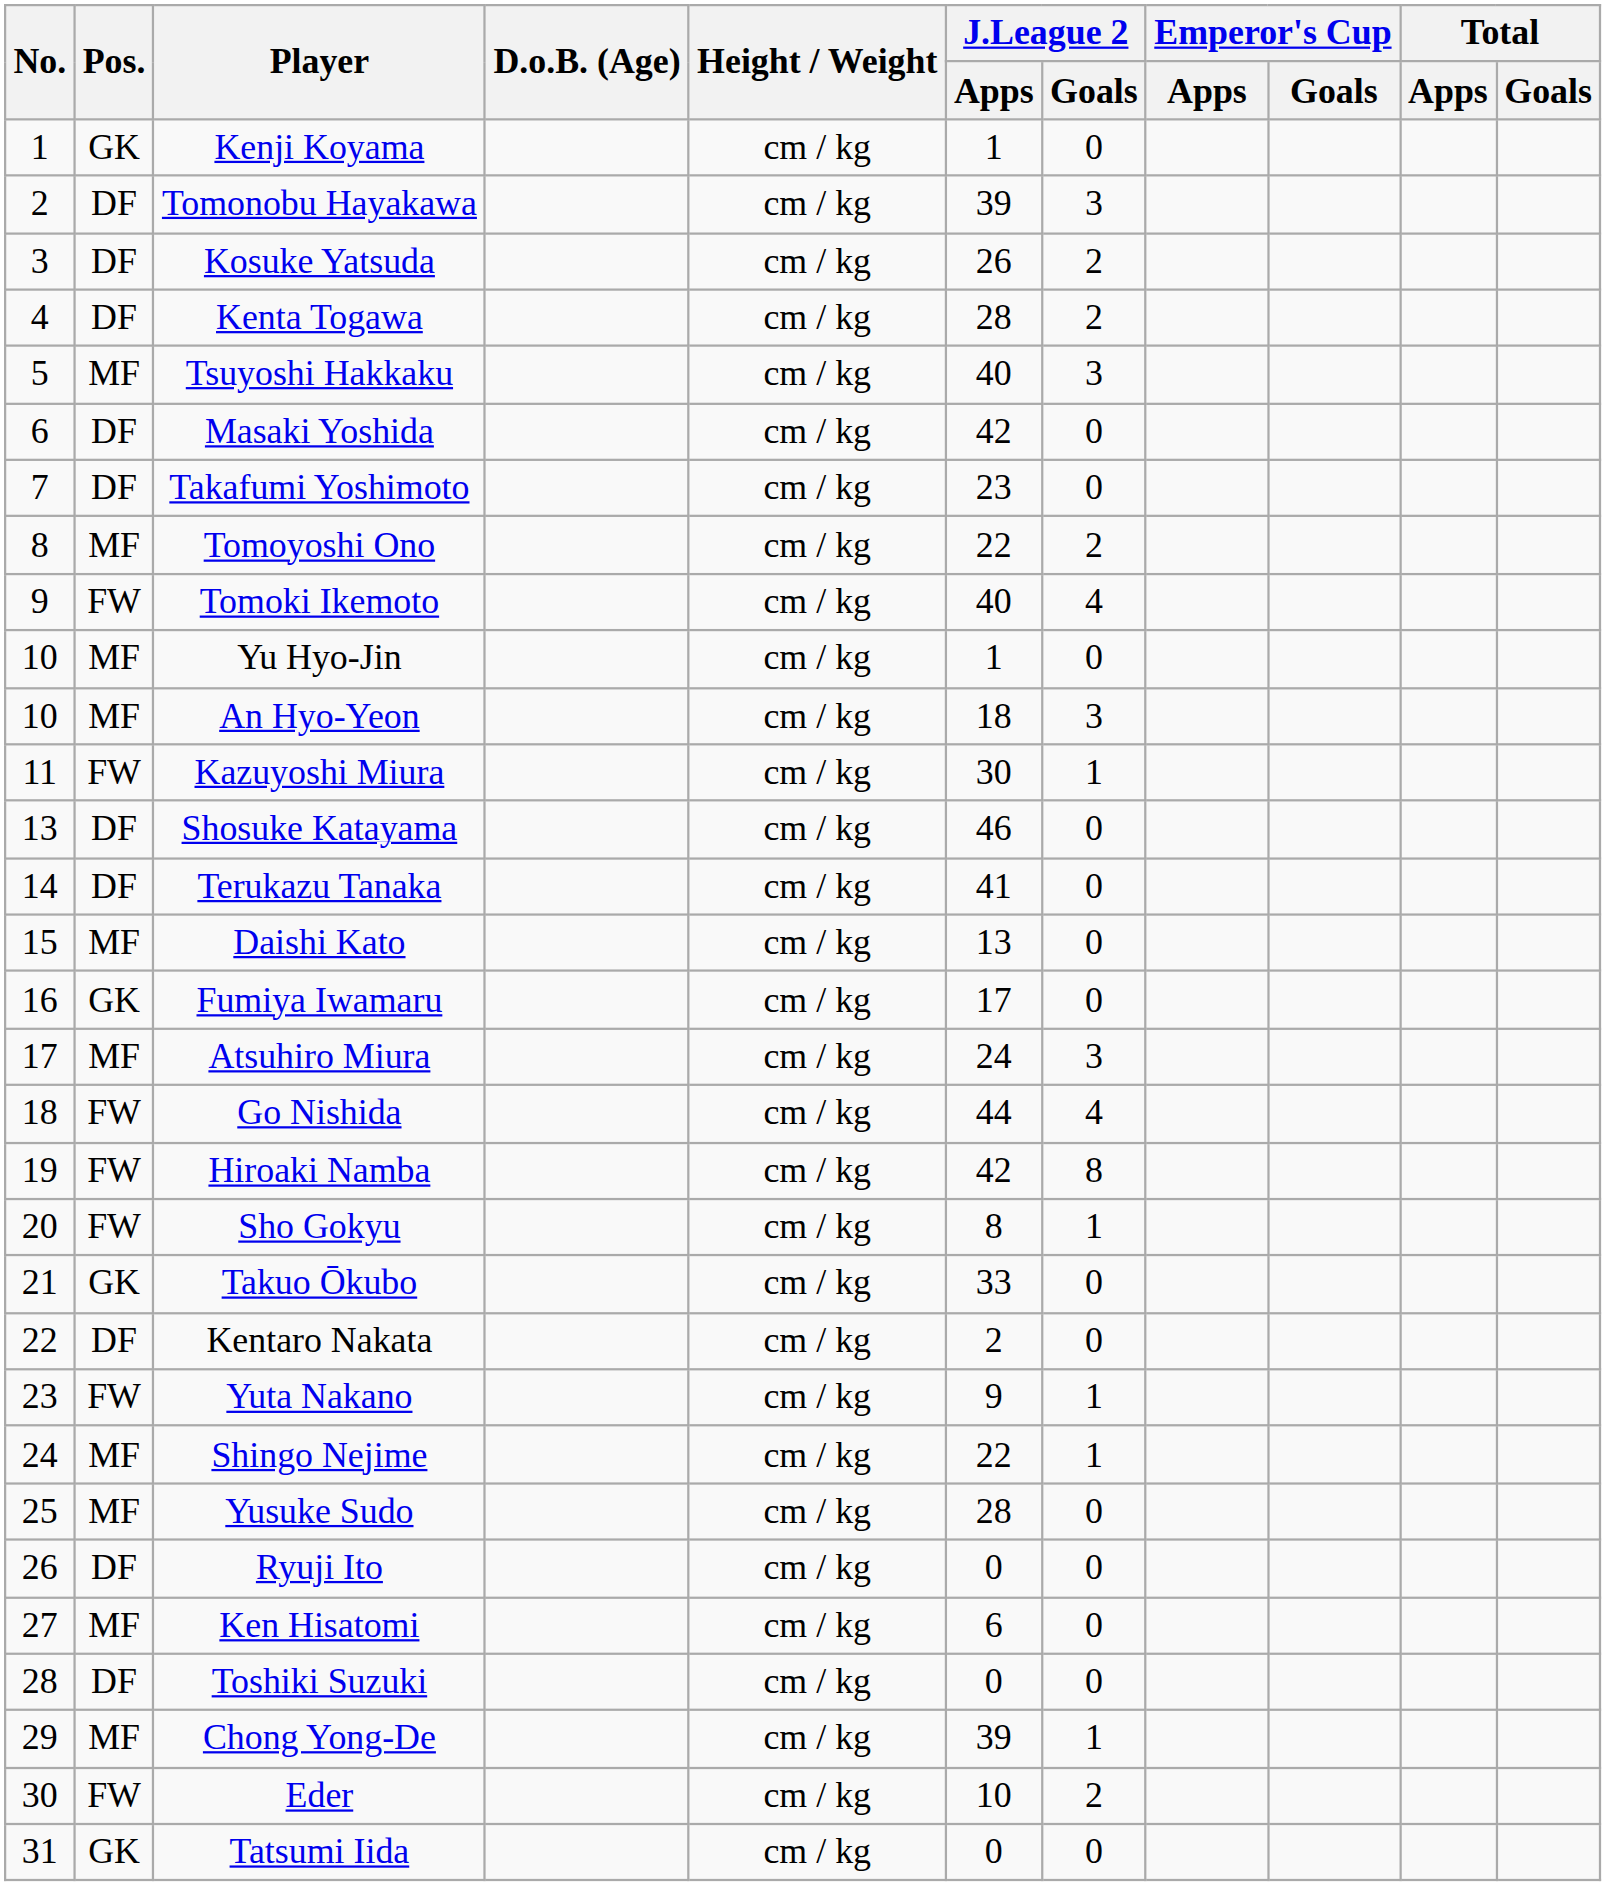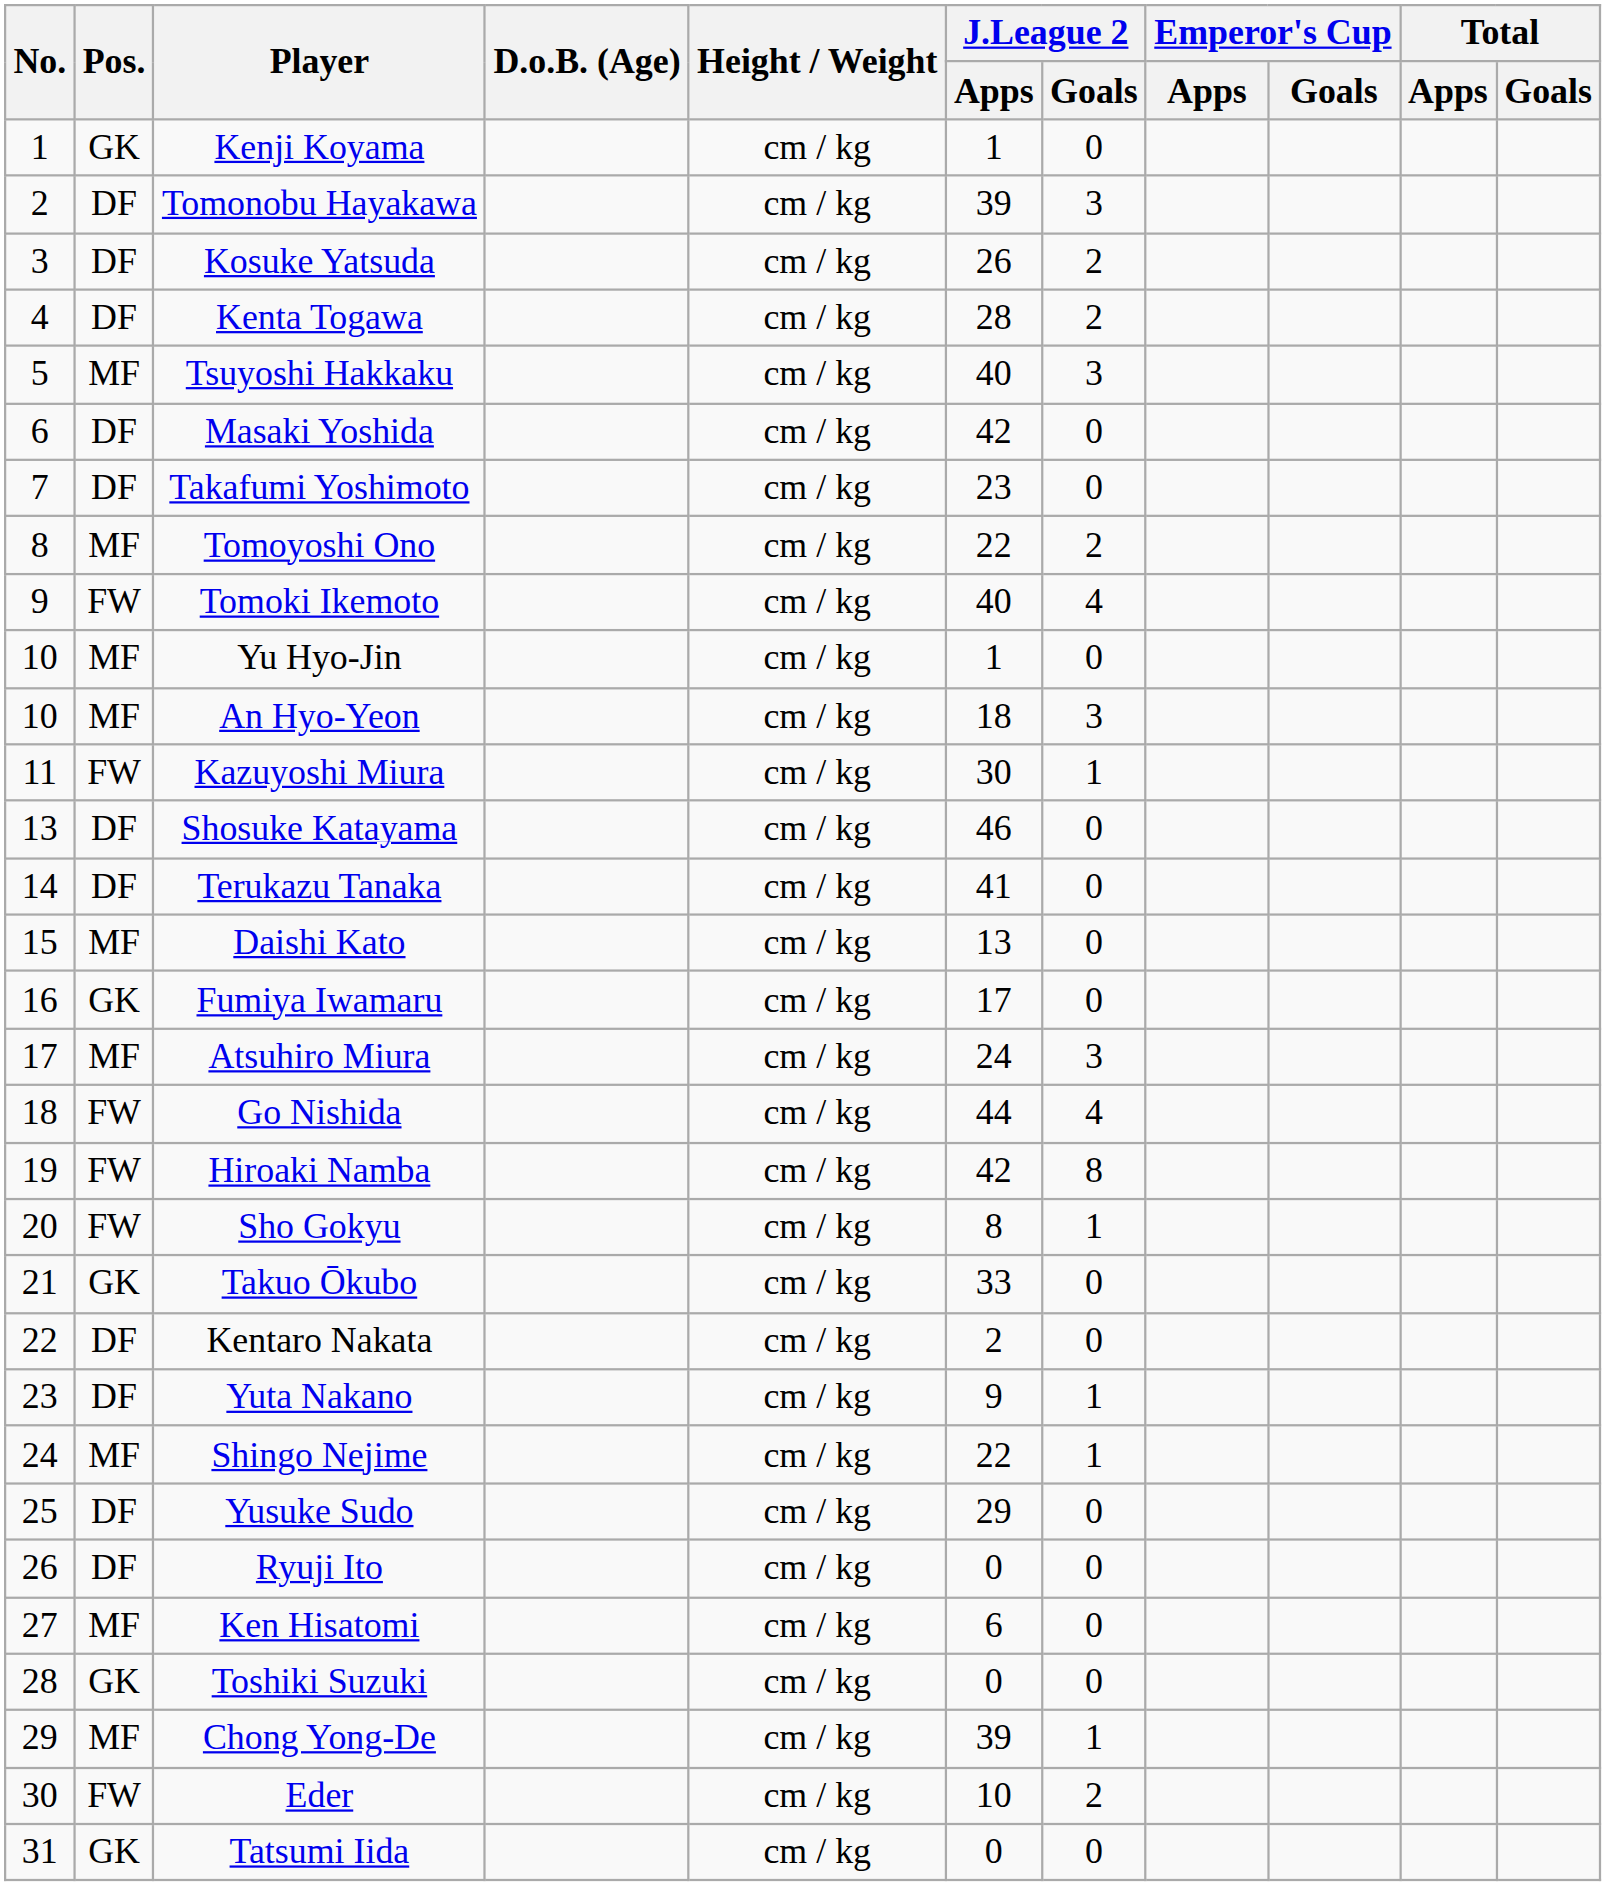 <table class="wikitable" style="text-align:center;">
 <tr>
 <th rowspan="2">No.</th>
 <th rowspan="2">Pos.</th>
 <th rowspan="2">Player</th>
 <th rowspan="2">D.o.B. (Age)</th>
 <th rowspan="2">Height / Weight</th>
 <th colspan="2"><a href='#'>J.League 2</a></th>
 <th colspan="2"><a href='#'>Emperor's Cup</a></th>
 <th colspan="2">Total</th>
 </tr>
 <tr>
 <th>Apps</th>
 <th>Goals</th>
 <th>Apps</th>
 <th>Goals</th>
 <th>Apps</th>
 <th>Goals</th>
 </tr>
 <tr>
 <td>1</td>
 <td>GK</td>
 <td><a href='#'>Kenji Koyama</a></td>
 <td></td>
 <td>cm / kg</td>
 <td>1</td>
 <td>0</td>
 <td></td>
 <td></td>
 <td></td>
 <td></td>
 </tr>
 <tr>
 <td>2</td>
 <td>DF</td>
 <td><a href='#'>Tomonobu Hayakawa</a></td>
 <td></td>
 <td>cm / kg</td>
 <td>39</td>
 <td>3</td>
 <td></td>
 <td></td>
 <td></td>
 <td></td>
 </tr>
 <tr>
 <td>3</td>
 <td>DF</td>
 <td><a href='#'>Kosuke Yatsuda</a></td>
 <td></td>
 <td>cm / kg</td>
 <td>26</td>
 <td>2</td>
 <td></td>
 <td></td>
 <td></td>
 <td></td>
 </tr>
 <tr>
 <td>4</td>
 <td>DF</td>
 <td><a href='#'>Kenta Togawa</a></td>
 <td></td>
 <td>cm / kg</td>
 <td>28</td>
 <td>2</td>
 <td></td>
 <td></td>
 <td></td>
 <td></td>
 </tr>
 <tr>
 <td>5</td>
 <td>MF</td>
 <td><a href='#'>Tsuyoshi Hakkaku</a></td>
 <td></td>
 <td>cm / kg</td>
 <td>40</td>
 <td>3</td>
 <td></td>
 <td></td>
 <td></td>
 <td></td>
 </tr>
 <tr>
 <td>6</td>
 <td>DF</td>
 <td><a href='#'>Masaki Yoshida</a></td>
 <td></td>
 <td>cm / kg</td>
 <td>42</td>
 <td>0</td>
 <td></td>
 <td></td>
 <td></td>
 <td></td>
 </tr>
 <tr>
 <td>7</td>
 <td>DF</td>
 <td><a href='#'>Takafumi Yoshimoto</a></td>
 <td></td>
 <td>cm / kg</td>
 <td>23</td>
 <td>0</td>
 <td></td>
 <td></td>
 <td></td>
 <td></td>
 </tr>
 <tr>
 <td>8</td>
 <td>MF</td>
 <td><a href='#'>Tomoyoshi Ono</a></td>
 <td></td>
 <td>cm / kg</td>
 <td>22</td>
 <td>2</td>
 <td></td>
 <td></td>
 <td></td>
 <td></td>
 </tr>
 <tr>
 <td>9</td>
 <td>FW</td>
 <td><a href='#'>Tomoki Ikemoto</a></td>
 <td></td>
 <td>cm / kg</td>
 <td>40</td>
 <td>4</td>
 <td></td>
 <td></td>
 <td></td>
 <td></td>
 </tr>
 <tr>
 <td>10</td>
 <td>MF</td>
 <td>Yu Hyo-Jin</td>
 <td></td>
 <td>cm / kg</td>
 <td>1</td>
 <td>0</td>
 <td></td>
 <td></td>
 <td></td>
 <td></td>
 </tr>
 <tr>
 <td>10</td>
 <td>MF</td>
 <td><a href='#'>An Hyo-Yeon</a></td>
 <td></td>
 <td>cm / kg</td>
 <td>18</td>
 <td>3</td>
 <td></td>
 <td></td>
 <td></td>
 <td></td>
 </tr>
 <tr>
 <td>11</td>
 <td>FW</td>
 <td><a href='#'>Kazuyoshi Miura</a></td>
 <td></td>
 <td>cm / kg</td>
 <td>30</td>
 <td>1</td>
 <td></td>
 <td></td>
 <td></td>
 <td></td>
 </tr>
 <tr>
 <td>13</td>
 <td>DF</td>
 <td><a href='#'>Shosuke Katayama</a></td>
 <td></td>
 <td>cm / kg</td>
 <td>46</td>
 <td>0</td>
 <td></td>
 <td></td>
 <td></td>
 <td></td>
 </tr>
 <tr>
 <td>14</td>
 <td>DF</td>
 <td><a href='#'>Terukazu Tanaka</a></td>
 <td></td>
 <td>cm / kg</td>
 <td>41</td>
 <td>0</td>
 <td></td>
 <td></td>
 <td></td>
 <td></td>
 </tr>
 <tr>
 <td>15</td>
 <td>MF</td>
 <td><a href='#'>Daishi Kato</a></td>
 <td></td>
 <td>cm / kg</td>
 <td>13</td>
 <td>0</td>
 <td></td>
 <td></td>
 <td></td>
 <td></td>
 </tr>
 <tr>
 <td>16</td>
 <td>GK</td>
 <td><a href='#'>Fumiya Iwamaru</a></td>
 <td></td>
 <td>cm / kg</td>
 <td>17</td>
 <td>0</td>
 <td></td>
 <td></td>
 <td></td>
 <td></td>
 </tr>
 <tr>
 <td>17</td>
 <td>MF</td>
 <td><a href='#'>Atsuhiro Miura</a></td>
 <td></td>
 <td>cm / kg</td>
 <td>24</td>
 <td>3</td>
 <td></td>
 <td></td>
 <td></td>
 <td></td>
 </tr>
 <tr>
 <td>18</td>
 <td>FW</td>
 <td><a href='#'>Go Nishida</a></td>
 <td></td>
 <td>cm / kg</td>
 <td>44</td>
 <td>4</td>
 <td></td>
 <td></td>
 <td></td>
 <td></td>
 </tr>
 <tr>
 <td>19</td>
 <td>FW</td>
 <td><a href='#'>Hiroaki Namba</a></td>
 <td></td>
 <td>cm / kg</td>
 <td>42</td>
 <td>8</td>
 <td></td>
 <td></td>
 <td></td>
 <td></td>
 </tr>
 <tr>
 <td>20</td>
 <td>FW</td>
 <td><a href='#'>Sho Gokyu</a></td>
 <td></td>
 <td>cm / kg</td>
 <td>8</td>
 <td>1</td>
 <td></td>
 <td></td>
 <td></td>
 <td></td>
 </tr>
 <tr>
 <td>21</td>
 <td>GK</td>
 <td><a href='#'>Takuo Ōkubo</a></td>
 <td></td>
 <td>cm / kg</td>
 <td>33</td>
 <td>0</td>
 <td></td>
 <td></td>
 <td></td>
 <td></td>
 </tr>
 <tr>
 <td>22</td>
 <td>DF</td>
 <td>Kentaro Nakata</td>
 <td></td>
 <td>cm / kg</td>
 <td>2</td>
 <td>0</td>
 <td></td>
 <td></td>
 <td></td>
 <td></td>
 </tr>
 <tr>
 <td>23</td>
-<td>FW</td>
+<td>DF</td>
 <td><a href='#'>Yuta Nakano</a></td>
 <td></td>
 <td>cm / kg</td>
 <td>9</td>
 <td>1</td>
 <td></td>
 <td></td>
 <td></td>
 <td></td>
 </tr>
 <tr>
 <td>24</td>
 <td>MF</td>
 <td><a href='#'>Shingo Nejime</a></td>
 <td></td>
 <td>cm / kg</td>
 <td>22</td>
 <td>1</td>
 <td></td>
 <td></td>
 <td></td>
 <td></td>
 </tr>
 <tr>
 <td>25</td>
-<td>MF</td>
+<td>DF</td>
 <td><a href='#'>Yusuke Sudo</a></td>
 <td></td>
 <td>cm / kg</td>
-<td>28</td>
+<td>29</td>
 <td>0</td>
 <td></td>
 <td></td>
 <td></td>
 <td></td>
 </tr>
 <tr>
 <td>26</td>
 <td>DF</td>
 <td><a href='#'>Ryuji Ito</a></td>
 <td></td>
 <td>cm / kg</td>
 <td>0</td>
 <td>0</td>
 <td></td>
 <td></td>
 <td></td>
 <td></td>
 </tr>
 <tr>
 <td>27</td>
 <td>MF</td>
 <td><a href='#'>Ken Hisatomi</a></td>
 <td></td>
 <td>cm / kg</td>
 <td>6</td>
 <td>0</td>
 <td></td>
 <td></td>
 <td></td>
 <td></td>
 </tr>
 <tr>
 <td>28</td>
-<td>DF</td>
+<td>GK</td>
 <td><a href='#'>Toshiki Suzuki</a></td>
 <td></td>
 <td>cm / kg</td>
 <td>0</td>
 <td>0</td>
 <td></td>
 <td></td>
 <td></td>
 <td></td>
 </tr>
 <tr>
 <td>29</td>
 <td>MF</td>
 <td><a href='#'>Chong Yong-De</a></td>
 <td></td>
 <td>cm / kg</td>
 <td>39</td>
 <td>1</td>
 <td></td>
 <td></td>
 <td></td>
 <td></td>
 </tr>
 <tr>
 <td>30</td>
 <td>FW</td>
 <td><a href='#'>Eder</a></td>
 <td></td>
 <td>cm / kg</td>
 <td>10</td>
 <td>2</td>
 <td></td>
 <td></td>
 <td></td>
 <td></td>
 </tr>
 <tr>
 <td>31</td>
 <td>GK</td>
 <td><a href='#'>Tatsumi Iida</a></td>
 <td></td>
 <td>cm / kg</td>
 <td>0</td>
 <td>0</td>
 <td></td>
 <td></td>
 <td></td>
 <td></td>
 </tr>
 </table>
